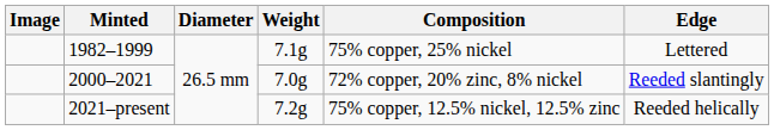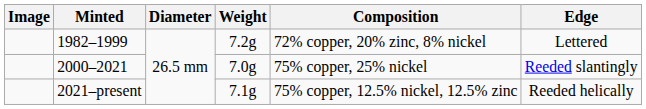 <table class="wikitable">
 <tr>
 <th>Image</th>
 <th>Minted</th>
 <th>Diameter</th>
 <th>Weight</th>
 <th>Composition</th>
 <th>Edge</th>
 </tr>
 <tr>
 <td></td>
 <td>1982–1999</td>
 <td rowspan=3 align="center">26.5 mm</td>
-<td align="center">7.1g</td>
-<td>75% copper, 25% nickel</td>
+<td align="center">7.2g</td>
+<td>72% copper, 20% zinc, 8% nickel</td>
 <td align="center">Lettered</td>
 </tr>
 <tr>
 <td></td>
 <td>2000–2021</td>
 <td align="center">7.0g</td>
-<td>72% copper, 20% zinc, 8% nickel</td>
+<td>75% copper, 25% nickel</td>
 <td align="center"><a href='#'>Reeded</a> slantingly</td>
 </tr>
 <tr>
 <td></td>
 <td>2021–present</td>
-<td align="center">7.2g</td>
+<td align="center">7.1g</td>
 <td>75% copper, 12.5% nickel, 12.5% zinc</td>
 <td align="center">Reeded helically</td>
 </tr>
 </table>
